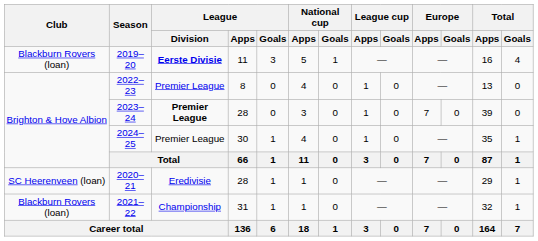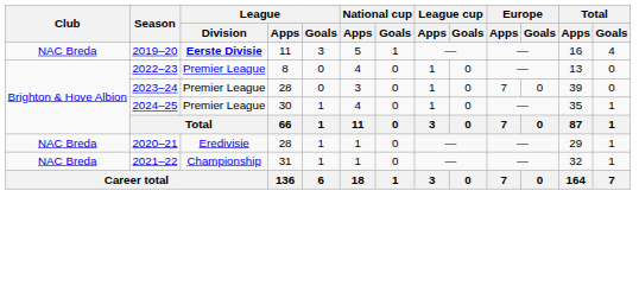 <table class=wikitable style="text-align: center;">
 <tr>
 <th rowspan=2>Club</th>
 <th rowspan=2>Season</th>
 <th colspan=3>League</th>
 <th colspan=2>National cup</th>
 <th colspan=2>League cup</th>
 <th colspan=2>Europe</th>
 <th colspan=2>Total</th>
 </tr>
 <tr>
 <th>Division</th>
 <th>Apps</th>
 <th>Goals</th>
 <th>Apps</th>
 <th>Goals</th>
 <th>Apps</th>
 <th>Goals</th>
 <th>Apps</th>
 <th>Goals</th>
 <th>Apps</th>
 <th>Goals</th>
 </tr>
 <tr>
-<td><a href='#'>Blackburn Rovers</a> (loan)</td>
+<td><a href='#'>NAC Breda</a></td>
 <td><a href='#'>2019–20</a></td>
 <td><strong><a href='#'>Eerste Divisie</a></strong></td>
 <td>11</td>
 <td>3</td>
 <td>5</td>
 <td>1</td>
 <td colspan=2>—</td>
 <td colspan=2>—</td>
 <td>16</td>
 <td>4</td>
 </tr>
 <tr>
 <td rowspan=4><a href='#'>Brighton & Hove Albion</a></td>
 <td><a href='#'>2022–23</a></td>
 <td><a href='#'>Premier League</a></td>
 <td>8</td>
 <td>0</td>
 <td>4</td>
 <td>0</td>
 <td>1</td>
 <td>0</td>
 <td colspan=2>—</td>
 <td>13</td>
 <td>0</td>
 </tr>
 <tr>
 <td><a href='#'>2023–24</a></td>
-<td><strong>Premier League</strong></td>
+<td>Premier League</td>
 <td>28</td>
 <td>0</td>
 <td>3</td>
 <td>0</td>
 <td>1</td>
 <td>0</td>
 <td>7</td>
 <td>0</td>
 <td>39</td>
 <td>0</td>
 </tr>
 <tr>
 <td><a href='#'>2024–25</a></td>
 <td>Premier League</td>
 <td>30</td>
 <td>1</td>
 <td>4</td>
 <td>0</td>
 <td>1</td>
 <td>0</td>
 <td colspan=2>—</td>
 <td>35</td>
 <td>1</td>
 </tr>
 <tr>
 <th colspan=2>Total</th>
 <th>66</th>
 <th>1</th>
 <th>11</th>
 <th>0</th>
 <th>3</th>
 <th>0</th>
 <th>7</th>
 <th>0</th>
 <th>87</th>
 <th>1</th>
 </tr>
 <tr>
-<td><a href='#'>SC Heerenveen</a> (loan)</td>
+<td><a href='#'>NAC Breda</a></td>
 <td><a href='#'>2020–21</a></td>
 <td><a href='#'>Eredivisie</a></td>
 <td>28</td>
 <td>1</td>
 <td>1</td>
 <td>0</td>
 <td colspan=2>—</td>
 <td colspan=2>—</td>
 <td>29</td>
 <td>1</td>
 </tr>
 <tr>
-<td><a href='#'>Blackburn Rovers</a> (loan)</td>
+<td><a href='#'>NAC Breda</a></td>
 <td><a href='#'>2021–22</a></td>
 <td><a href='#'>Championship</a></td>
 <td>31</td>
 <td>1</td>
 <td>1</td>
 <td>0</td>
 <td colspan=2>—</td>
 <td colspan=2>—</td>
 <td>32</td>
 <td>1</td>
 </tr>
 <tr>
 <th colspan=3>Career total</th>
 <th>136</th>
 <th>6</th>
 <th>18</th>
 <th>1</th>
 <th>3</th>
 <th>0</th>
 <th>7</th>
 <th>0</th>
 <th>164</th>
 <th>7</th>
 </tr>
 </table>
